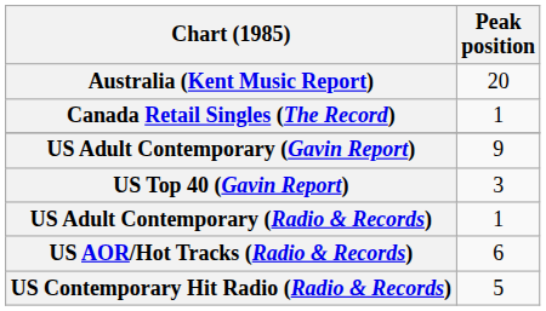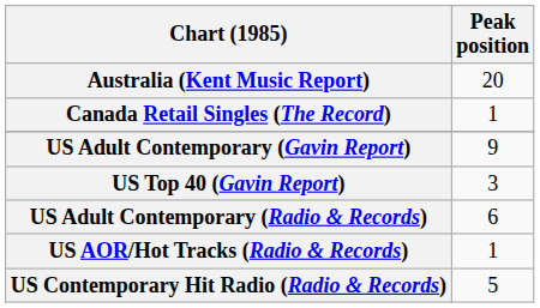 <table class="wikitable sortable plainrowheaders" style="text-align:center">
 <tr>
 <th scope="col">Chart (1985)</th>
 <th scope="col">Peak<br>position</th>
 </tr>
 <tr>
 <th scope="row">Australia (<a href='#'>Kent Music Report</a>)</th>
 <td>20</td>
 </tr>
 <tr>
 <th scope="row">Canada <a href='#'>Retail Singles</a> (<em><a href='#'>The Record</a></em>)</th>
 <td>1</td>
 </tr>
 <tr>
 </tr>
 <tr>
 </tr>
 <tr>
 </tr>
 <tr>
 </tr>
 <tr>
 </tr>
 <tr>
 <th scope="row">US Adult Contemporary (<em><a href='#'>Gavin Report</a></em>)</th>
 <td>9</td>
 </tr>
 <tr>
 <th scope="row">US Top 40 (<em><a href='#'>Gavin Report</a></em>)</th>
 <td>3</td>
 </tr>
 <tr>
 <th scope="row">US Adult Contemporary (<em><a href='#'>Radio & Records</a></em>)</th>
-<td>1</td>
+<td>6</td>
 </tr>
 <tr>
 <th scope="row">US <a href='#'>AOR</a>/Hot Tracks (<em><a href='#'>Radio & Records</a></em>)</th>
-<td>6</td>
+<td>1</td>
 </tr>
 <tr>
 <th scope="row">US Contemporary Hit Radio (<em><a href='#'>Radio & Records</a></em>)</th>
 <td>5</td>
 </tr>
 </table>
